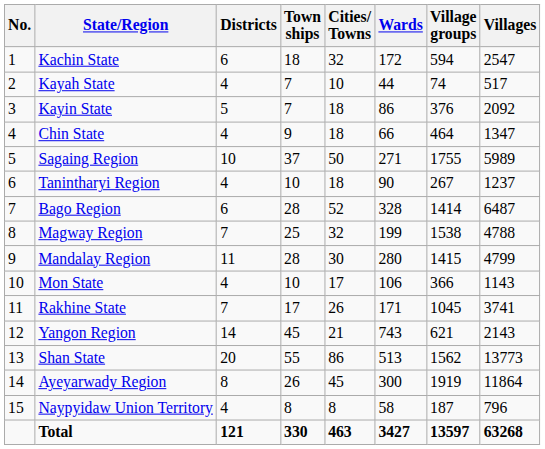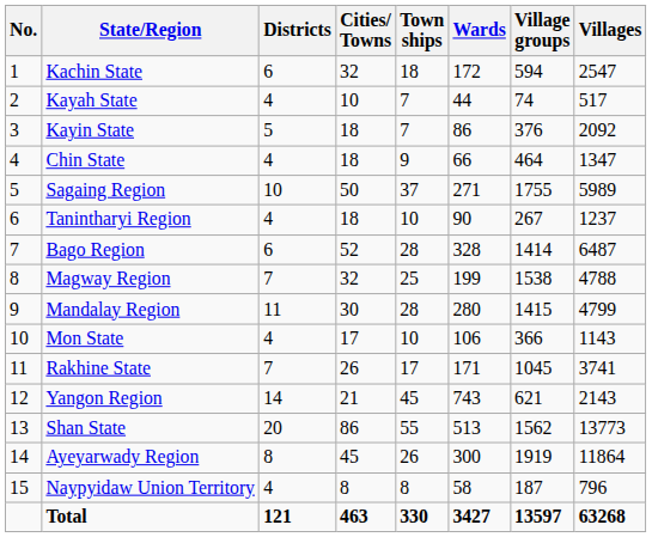 <table class="wikitable">
 <tr>
 <th>No.</th>
 <th><a href='#'>State/Region</a></th>
 <th>Districts</th>
+<th>Cities/<br>Towns</th>
 <th>Town<br>ships</th>
-<th>Cities/<br>Towns</th>
 <th><a href='#'>Wards</a></th>
 <th>Village<br>groups</th>
 <th>Villages</th>
 </tr>
 <tr>
 <td>1</td>
 <td><a href='#'>Kachin State</a></td>
 <td>6</td>
+<td>32</td>
 <td>18</td>
-<td>32</td>
 <td>172</td>
 <td>594</td>
 <td>2547</td>
 </tr>
 <tr>
 <td>2</td>
 <td><a href='#'>Kayah State</a></td>
 <td>4</td>
+<td>10</td>
 <td>7</td>
-<td>10</td>
 <td>44</td>
 <td>74</td>
 <td>517</td>
 </tr>
 <tr>
 <td>3</td>
 <td><a href='#'>Kayin State</a></td>
 <td>5</td>
+<td>18</td>
 <td>7</td>
-<td>18</td>
 <td>86</td>
 <td>376</td>
 <td>2092</td>
 </tr>
 <tr>
 <td>4</td>
 <td><a href='#'>Chin State</a></td>
 <td>4</td>
+<td>18</td>
 <td>9</td>
-<td>18</td>
 <td>66</td>
 <td>464</td>
 <td>1347</td>
 </tr>
 <tr>
 <td>5</td>
 <td><a href='#'>Sagaing Region</a></td>
 <td>10</td>
+<td>50</td>
 <td>37</td>
-<td>50</td>
 <td>271</td>
 <td>1755</td>
 <td>5989</td>
 </tr>
 <tr>
 <td>6</td>
 <td><a href='#'>Tanintharyi Region</a></td>
 <td>4</td>
+<td>18</td>
 <td>10</td>
-<td>18</td>
 <td>90</td>
 <td>267</td>
 <td>1237</td>
 </tr>
 <tr>
 <td>7</td>
 <td><a href='#'>Bago Region</a></td>
 <td>6</td>
+<td>52</td>
 <td>28</td>
-<td>52</td>
 <td>328</td>
 <td>1414</td>
 <td>6487</td>
 </tr>
 <tr>
 <td>8</td>
 <td><a href='#'>Magway Region</a></td>
 <td>7</td>
+<td>32</td>
 <td>25</td>
-<td>32</td>
 <td>199</td>
 <td>1538</td>
 <td>4788</td>
 </tr>
 <tr>
 <td>9</td>
 <td><a href='#'>Mandalay Region</a></td>
 <td>11</td>
+<td>30</td>
 <td>28</td>
-<td>30</td>
 <td>280</td>
 <td>1415</td>
 <td>4799</td>
 </tr>
 <tr>
 <td>10</td>
 <td><a href='#'>Mon State</a></td>
 <td>4</td>
+<td>17</td>
 <td>10</td>
-<td>17</td>
 <td>106</td>
 <td>366</td>
 <td>1143</td>
 </tr>
 <tr>
 <td>11</td>
 <td><a href='#'>Rakhine State</a></td>
 <td>7</td>
+<td>26</td>
 <td>17</td>
-<td>26</td>
 <td>171</td>
 <td>1045</td>
 <td>3741</td>
 </tr>
 <tr>
 <td>12</td>
 <td><a href='#'>Yangon Region</a></td>
 <td>14</td>
+<td>21</td>
 <td>45</td>
-<td>21</td>
 <td>743</td>
 <td>621</td>
 <td>2143</td>
 </tr>
 <tr>
 <td>13</td>
 <td><a href='#'>Shan State</a></td>
 <td>20</td>
+<td>86</td>
 <td>55</td>
-<td>86</td>
 <td>513</td>
 <td>1562</td>
 <td>13773</td>
 </tr>
 <tr>
 <td>14</td>
 <td><a href='#'>Ayeyarwady Region</a></td>
 <td>8</td>
+<td>45</td>
 <td>26</td>
-<td>45</td>
 <td>300</td>
 <td>1919</td>
 <td>11864</td>
 </tr>
 <tr>
 <td>15</td>
 <td><a href='#'>Naypyidaw Union Territory</a></td>
 <td>4</td>
 <td>8</td>
 <td>8</td>
 <td>58</td>
 <td>187</td>
 <td>796</td>
 </tr>
 <tr>
 <td></td>
 <td><strong>Total</strong></td>
 <td><strong>121</strong></td>
+<td><strong>463</strong></td>
 <td><strong>330</strong></td>
-<td><strong>463</strong></td>
 <td><strong>3427</strong></td>
 <td><strong>13597</strong></td>
 <td><strong>63268</strong></td>
 </tr>
 </table>
